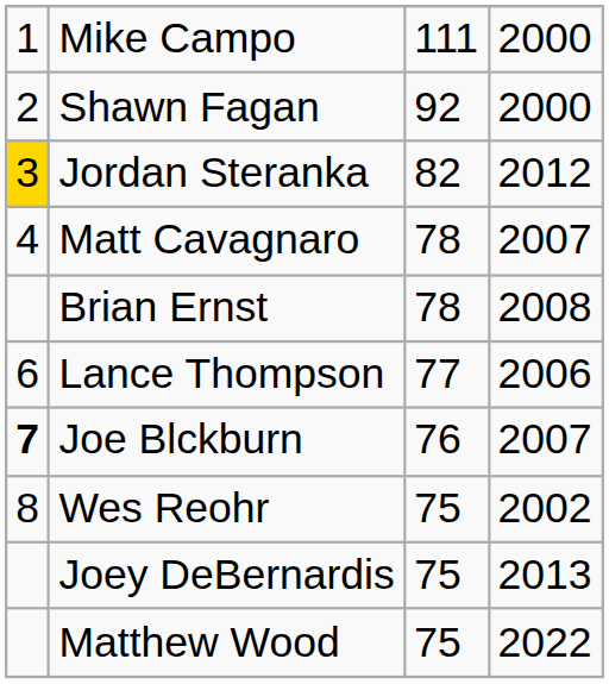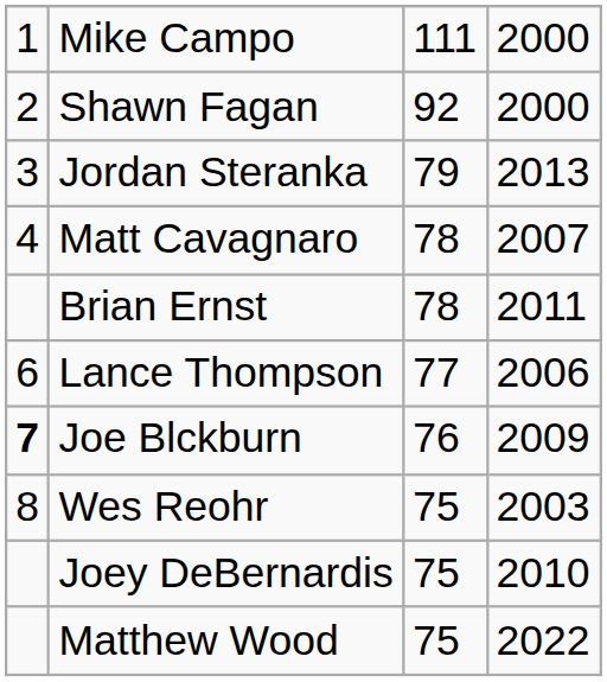 <table class="wikitable">
 <tr>
 </tr>
 <tr>
 <td>1</td>
 <td>Mike Campo</td>
 <td>111</td>
 <td>2000</td>
 </tr>
 <tr>
 <td>2</td>
 <td>Shawn Fagan</td>
 <td>92</td>
 <td>2000</td>
 </tr>
 <tr>
-<td style="background: gold;">3</td>
+<td>3</td>
 <td>Jordan Steranka</td>
-<td>82</td>
-<td>2012</td>
+<td>79</td>
+<td>2013</td>
 </tr>
 <tr>
 <td>4</td>
 <td>Matt Cavagnaro</td>
 <td>78</td>
 <td>2007</td>
 </tr>
 <tr>
 <td></td>
 <td>Brian Ernst</td>
 <td>78</td>
-<td>2008</td>
+<td>2011</td>
 </tr>
 <tr>
 <td>6</td>
 <td>Lance Thompson</td>
 <td>77</td>
 <td>2006</td>
 </tr>
 <tr>
 <td><strong>7</strong></td>
 <td>Joe Blckburn</td>
 <td>76</td>
-<td>2007</td>
+<td>2009</td>
 </tr>
 <tr>
 <td>8</td>
 <td>Wes Reohr</td>
 <td>75</td>
-<td>2002</td>
+<td>2003</td>
 </tr>
 <tr>
 <td></td>
 <td>Joey DeBernardis</td>
 <td>75</td>
-<td>2013</td>
+<td>2010</td>
 </tr>
 <tr>
 <td></td>
 <td>Matthew Wood</td>
 <td>75</td>
 <td>2022</td>
 </tr>
 </table>
